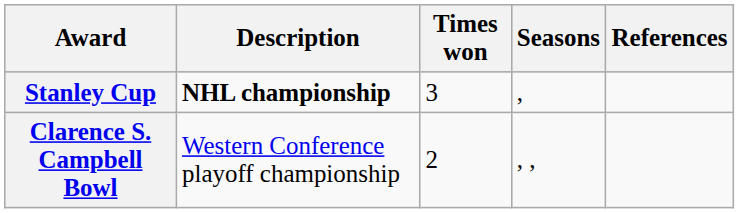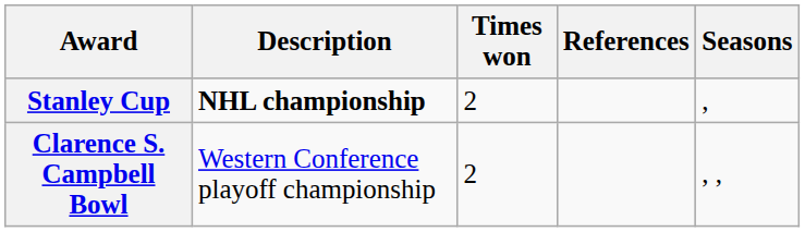 <table class="wikitable" width="75%">
 <tr>
 <th scope="col">Award</th>
 <th scope="col">Description</th>
 <th scope="col">Times won</th>
+<th scope="col">References</th>
 <th scope="col">Seasons</th>
-<th scope="col">References</th>
 </tr>
 <tr>
 <th scope="row"><a href='#'>Stanley Cup</a></th>
 <td><strong>NHL championship</strong></td>
-<td>3</td>
+<td>2</td>
+<td></td>
 <td>, </td>
-<td></td>
 </tr>
 <tr>
 <th><a href='#'>Clarence S. Campbell Bowl</a></th>
 <td><a href='#'>Western Conference</a> playoff championship</td>
 <td>2</td>
+<td></td>
 <td>, , </td>
-<td></td>
 </tr>
 </table>
